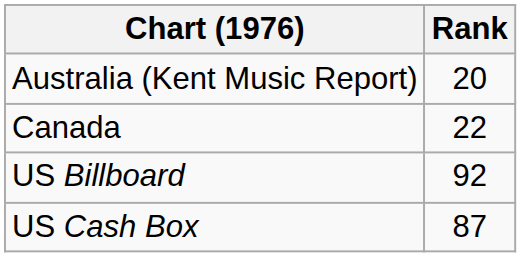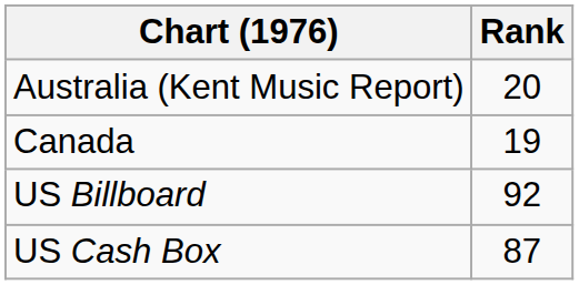 <table class="wikitable sortable">
 <tr>
 <th>Chart (1976)</th>
 <th>Rank</th>
 </tr>
 <tr>
 <td>Australia (Kent Music Report)</td>
 <td style="text-align:center;">20</td>
 </tr>
 <tr>
 <td>Canada</td>
-<td style="text-align:center;">22</td>
+<td style="text-align:center;">19</td>
 </tr>
 <tr>
 <td>US <em>Billboard</em></td>
 <td style="text-align:center;">92</td>
 </tr>
 <tr>
 <td>US <em>Cash Box</em></td>
 <td style="text-align:center;">87</td>
 </tr>
 </table>
